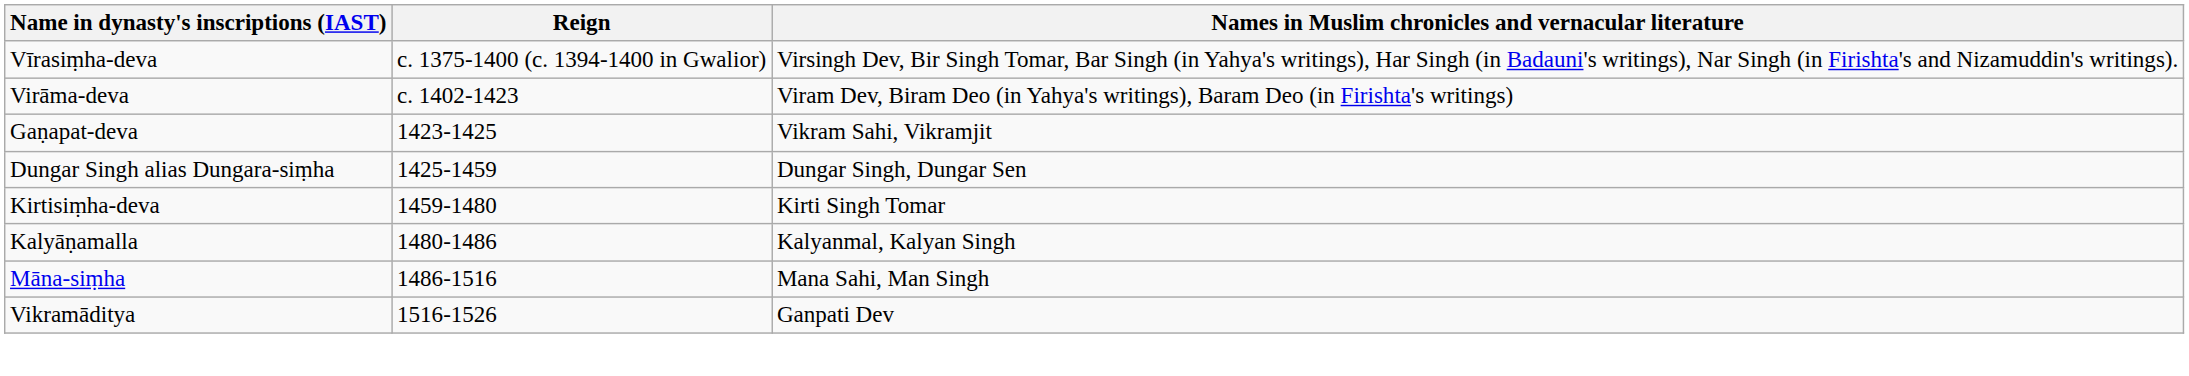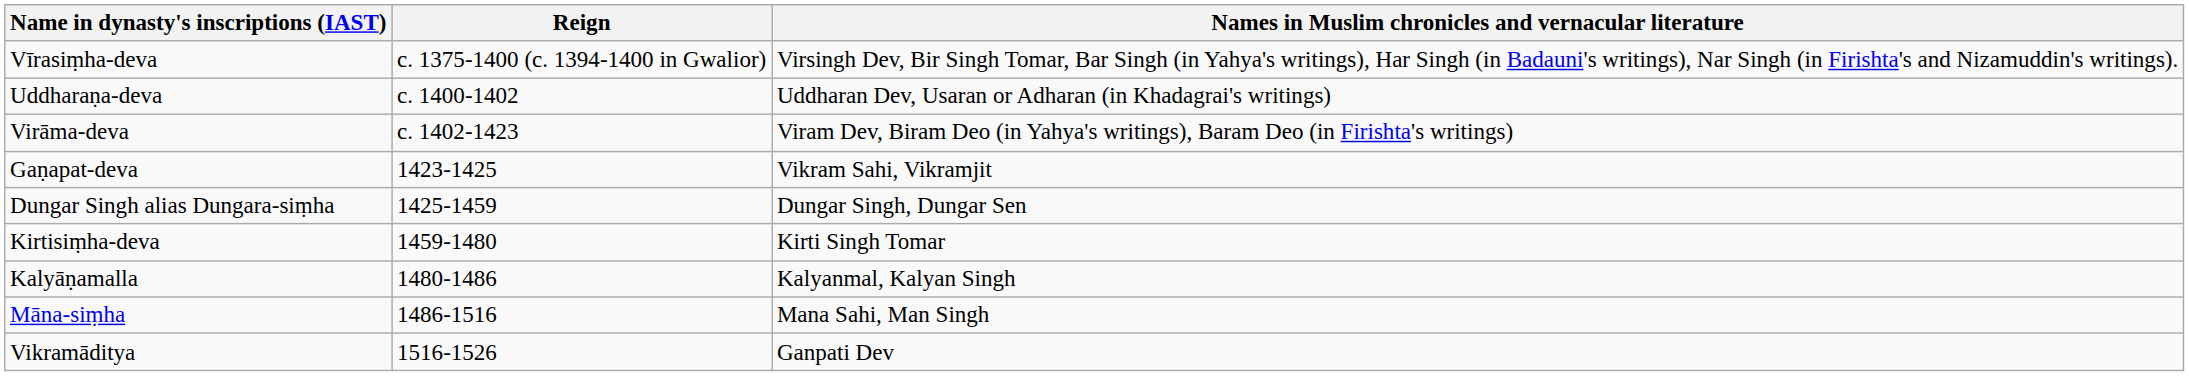 <table class="wikitable">
 <tr>
 <th>Name in dynasty's inscriptions (<a href='#'>IAST</a>)</th>
 <th>Reign</th>
 <th>Names in Muslim chronicles and vernacular literature</th>
 </tr>
 <tr>
 <td>Vīrasiṃha-deva</td>
 <td>c. 1375-1400 (c. 1394-1400 in Gwalior)</td>
 <td>Virsingh Dev, Bir Singh Tomar, Bar Singh (in Yahya's writings), Har Singh (in <a href='#'>Badauni</a>'s writings), Nar Singh (in <a href='#'>Firishta</a>'s and Nizamuddin's writings).</td>
+</tr>
+<tr>
+<td>Uddharaṇa-deva</td>
+<td>c. 1400-1402</td>
+<td>Uddharan Dev, Usaran or Adharan (in Khadagrai's writings)</td>
 </tr>
 <tr>
 <td>Virāma-deva</td>
 <td>c. 1402-1423</td>
 <td>Viram Dev, Biram Deo (in Yahya's writings), Baram Deo (in <a href='#'>Firishta</a>'s writings)</td>
 </tr>
 <tr>
 <td>Gaṇapat-deva</td>
 <td>1423-1425</td>
 <td>Vikram Sahi, Vikramjit</td>
 </tr>
 <tr>
 <td>Dungar Singh alias Dungara-siṃha</td>
 <td>1425-1459</td>
 <td>Dungar Singh, Dungar Sen</td>
 </tr>
 <tr>
 <td>Kirtisiṃha-deva</td>
 <td>1459-1480</td>
 <td>Kirti Singh Tomar</td>
 </tr>
 <tr>
 <td>Kalyāṇamalla</td>
 <td>1480-1486</td>
 <td>Kalyanmal, Kalyan Singh</td>
 </tr>
 <tr>
 <td><a href='#'>Māna-siṃha</a></td>
 <td>1486-1516</td>
 <td>Mana Sahi, Man Singh</td>
 </tr>
 <tr>
 <td>Vikramāditya</td>
 <td>1516-1526</td>
 <td>Ganpati Dev</td>
 </tr>
 </table>
